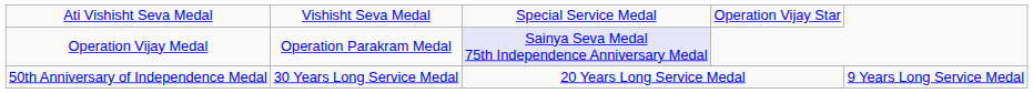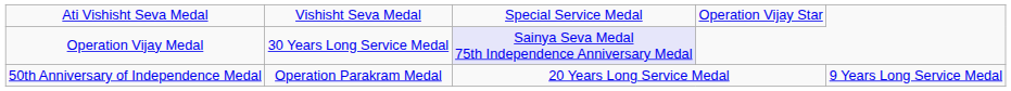 <table class="wikitable" style="margin:1em auto; text-align:center;">
 <tr>
 <td><a href='#'>Ati Vishisht Seva Medal</a></td>
 <td><a href='#'>Vishisht Seva Medal</a></td>
 <td><a href='#'>Special Service Medal</a></td>
 <td><a href='#'>Operation Vijay Star</a></td>
 </tr>
 <tr>
 <td><a href='#'>Operation Vijay Medal</a></td>
-<td><a href='#'>Operation Parakram Medal</a></td>
+<td><a href='#'>30 Years Long Service Medal</a></td>
 <td style="background: lavender;"><a href='#'>Sainya Seva Medal</a><br><a href='#'>75th Independence Anniversary Medal</a></td>
 </tr>
 <tr>
 <td><a href='#'>50th Anniversary of Independence Medal</a></td>
-<td><a href='#'>30 Years Long Service Medal</a></td>
+<td><a href='#'>Operation Parakram Medal</a></td>
 <td colspan=2><a href='#'>20 Years Long Service Medal</a></td>
 <td><a href='#'>9 Years Long Service Medal</a></td>
 </tr>
 </table>
